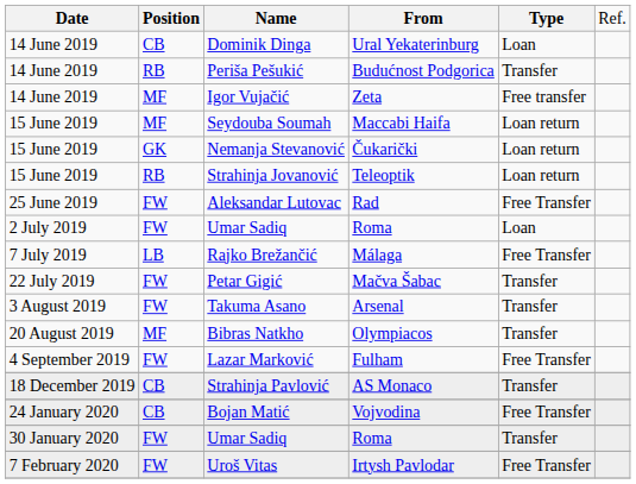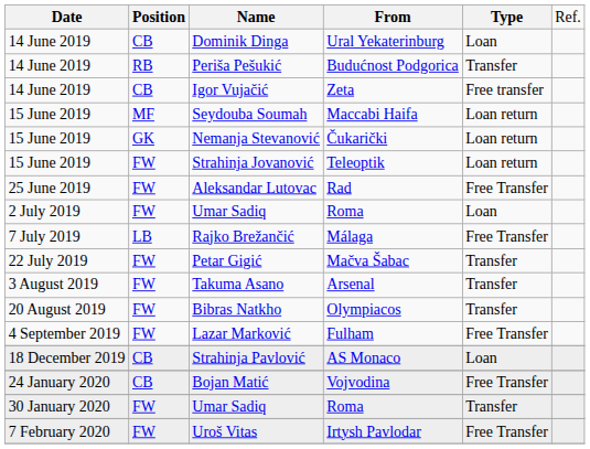 <table class="wikitable">
 <tr>
 <th>Date</th>
 <th>Position</th>
 <th>Name</th>
 <th>From</th>
 <th>Type</th>
 <td>Ref.</td>
 </tr>
 <tr>
 <td>14 June 2019</td>
 <td><a href='#'>CB</a></td>
 <td> <a href='#'>Dominik Dinga</a></td>
 <td> <a href='#'>Ural Yekaterinburg</a></td>
 <td>Loan</td>
 <td></td>
 </tr>
 <tr>
 <td>14 June 2019</td>
 <td><a href='#'>RB</a></td>
 <td> <a href='#'>Periša Pešukić</a></td>
 <td> <a href='#'>Budućnost Podgorica</a></td>
 <td>Transfer</td>
 <td></td>
 </tr>
 <tr>
 <td>14 June 2019</td>
-<td><a href='#'>MF</a></td>
+<td><a href='#'>CB</a></td>
 <td> <a href='#'>Igor Vujačić</a></td>
 <td> <a href='#'>Zeta</a></td>
 <td>Free transfer</td>
 <td></td>
 </tr>
 <tr>
 <td>15 June 2019</td>
 <td><a href='#'>MF</a></td>
 <td> <a href='#'>Seydouba Soumah</a></td>
 <td> <a href='#'>Maccabi Haifa</a></td>
 <td>Loan return</td>
 <td></td>
 </tr>
 <tr>
 <td>15 June 2019</td>
 <td><a href='#'>GK</a></td>
 <td> <a href='#'>Nemanja Stevanović</a></td>
 <td> <a href='#'>Čukarički</a></td>
 <td>Loan return</td>
 <td></td>
 </tr>
 <tr>
 <td>15 June 2019</td>
-<td><a href='#'>RB</a></td>
+<td><a href='#'>FW</a></td>
 <td> <a href='#'>Strahinja Jovanović</a></td>
 <td> <a href='#'>Teleoptik</a></td>
 <td>Loan return</td>
 <td></td>
 </tr>
 <tr>
 <td>25 June 2019</td>
 <td><a href='#'>FW</a></td>
 <td> <a href='#'>Aleksandar Lutovac</a></td>
 <td> <a href='#'>Rad</a></td>
 <td>Free Transfer</td>
 <td></td>
 </tr>
 <tr>
 <td>2 July 2019</td>
 <td><a href='#'>FW</a></td>
 <td> <a href='#'>Umar Sadiq</a></td>
 <td> <a href='#'>Roma</a></td>
 <td>Loan</td>
 <td></td>
 </tr>
 <tr>
 <td>7 July 2019</td>
 <td><a href='#'>LB</a></td>
 <td> <a href='#'>Rajko Brežančić</a></td>
 <td> <a href='#'>Málaga</a></td>
 <td>Free Transfer</td>
 <td></td>
 </tr>
 <tr>
 <td>22 July 2019</td>
 <td><a href='#'>FW</a></td>
 <td> <a href='#'>Petar Gigić</a></td>
 <td> <a href='#'>Mačva Šabac</a></td>
 <td>Transfer</td>
 <td></td>
 </tr>
 <tr>
 <td>3 August 2019</td>
 <td><a href='#'>FW</a></td>
 <td> <a href='#'>Takuma Asano</a></td>
 <td> <a href='#'>Arsenal</a></td>
 <td>Transfer</td>
 <td></td>
 </tr>
 <tr>
 <td>20 August 2019</td>
-<td><a href='#'>MF</a></td>
+<td><a href='#'>FW</a></td>
 <td> <a href='#'>Bibras Natkho</a></td>
 <td> <a href='#'>Olympiacos</a></td>
 <td>Transfer</td>
 <td></td>
 </tr>
 <tr>
 <td>4 September 2019</td>
 <td><a href='#'>FW</a></td>
 <td> <a href='#'>Lazar Marković</a></td>
 <td> <a href='#'>Fulham</a></td>
 <td>Free Transfer</td>
 <td></td>
 </tr>
 <tr>
 </tr>
 <tr bgcolor=#EEEEEE>
 <td>18 December 2019</td>
 <td><a href='#'>CB</a></td>
 <td> <a href='#'>Strahinja Pavlović</a></td>
 <td> <a href='#'>AS Monaco</a></td>
-<td>Transfer</td>
+<td>Loan</td>
 <td></td>
 </tr>
 <tr>
 </tr>
 <tr bgcolor=#EEEEEE>
 <td>24 January 2020</td>
 <td><a href='#'>CB</a></td>
 <td> <a href='#'>Bojan Matić</a></td>
 <td> <a href='#'>Vojvodina</a></td>
 <td>Free Transfer</td>
 <td></td>
 </tr>
 <tr>
 </tr>
 <tr bgcolor=#EEEEEE>
 <td>30 January 2020</td>
 <td><a href='#'>FW</a></td>
 <td> <a href='#'>Umar Sadiq</a></td>
 <td> <a href='#'>Roma</a></td>
 <td>Transfer</td>
 <td></td>
 </tr>
 <tr>
 </tr>
 <tr bgcolor=#EEEEEE>
 <td>7 February 2020</td>
 <td><a href='#'>FW</a></td>
 <td> <a href='#'>Uroš Vitas</a></td>
 <td> <a href='#'>Irtysh Pavlodar</a></td>
 <td>Free Transfer</td>
 <td></td>
 </tr>
 <tr>
 </tr>
 </table>
